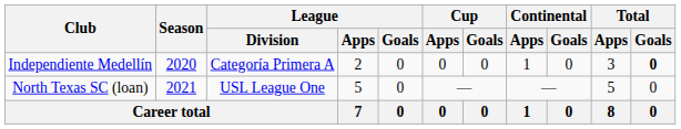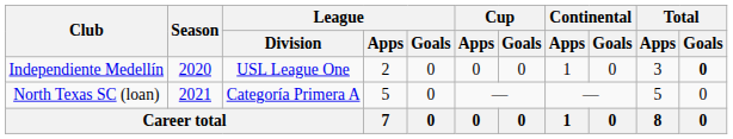 <table class=wikitable style=text-align:center>
 <tr>
 <th rowspan=2>Club</th>
 <th rowspan=2>Season</th>
 <th colspan=3>League</th>
 <th colspan=2>Cup</th>
 <th colspan=2>Continental</th>
 <th colspan=2>Total</th>
 </tr>
 <tr>
 <th>Division</th>
 <th>Apps</th>
 <th>Goals</th>
 <th>Apps</th>
 <th>Goals</th>
 <th>Apps</th>
 <th>Goals</th>
 <th>Apps</th>
 <th>Goals</th>
 </tr>
 <tr>
 <td rowspan=1><a href='#'>Independiente Medellín</a></td>
 <td><a href='#'>2020</a></td>
-<td><a href='#'>Categoría Primera A</a></td>
+<td><a href='#'>USL League One</a></td>
 <td>2</td>
 <td>0</td>
 <td>0</td>
 <td>0</td>
 <td>1</td>
 <td>0</td>
 <td>3</td>
 <td><strong>0</strong></td>
 </tr>
 <tr>
 <td rowspan=1><a href='#'>North Texas SC</a> (loan)</td>
 <td><a href='#'>2021</a></td>
-<td><a href='#'>USL League One</a></td>
+<td><a href='#'>Categoría Primera A</a></td>
 <td>5</td>
 <td>0</td>
 <td colspan=2>—</td>
 <td colspan=2>—</td>
 <td>5</td>
 <td>0</td>
 </tr>
 <tr>
 <th colspan=3>Career total</th>
 <th>7</th>
 <th>0</th>
 <th>0</th>
 <th>0</th>
 <th>1</th>
 <th>0</th>
 <th>8</th>
 <th>0</th>
 </tr>
 </table>
